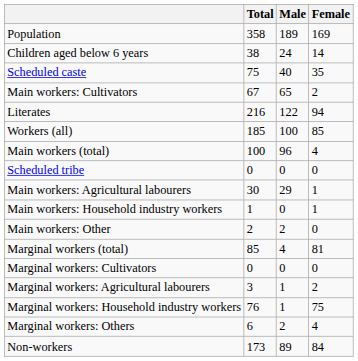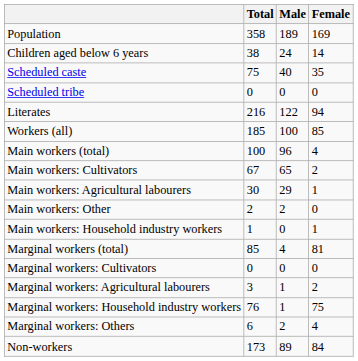 <table class="wikitable sortable">
 <tr>
 <th></th>
 <th>Total</th>
 <th>Male</th>
 <th>Female</th>
 </tr>
 <tr>
 <td>Population</td>
 <td>358</td>
 <td>189</td>
 <td>169</td>
 </tr>
 <tr>
 <td>Children aged below 6 years</td>
 <td>38</td>
 <td>24</td>
 <td>14</td>
 </tr>
 <tr>
 <td><a href='#'>Scheduled caste</a></td>
 <td>75</td>
 <td>40</td>
 <td>35</td>
 </tr>
 <tr>
-<td>Main workers: Cultivators</td>
-<td>67</td>
-<td>65</td>
-<td>2</td>
+<td><a href='#'>Scheduled tribe</a></td>
+<td>0</td>
+<td>0</td>
+<td>0</td>
 </tr>
 <tr>
 <td>Literates</td>
 <td>216</td>
 <td>122</td>
 <td>94</td>
 </tr>
 <tr>
 <td>Workers (all)</td>
 <td>185</td>
 <td>100</td>
 <td>85</td>
 </tr>
 <tr>
 <td>Main workers (total)</td>
 <td>100</td>
 <td>96</td>
 <td>4</td>
 </tr>
 <tr>
-<td><a href='#'>Scheduled tribe</a></td>
-<td>0</td>
-<td>0</td>
-<td>0</td>
+<td>Main workers: Cultivators</td>
+<td>67</td>
+<td>65</td>
+<td>2</td>
 </tr>
 <tr>
 <td>Main workers: Agricultural labourers</td>
 <td>30</td>
 <td>29</td>
 <td>1</td>
 </tr>
 <tr>
+<td>Main workers: Other</td>
+<td>2</td>
+<td>2</td>
+<td>0</td>
+</tr>
+<tr>
 <td>Main workers: Household industry workers</td>
 <td>1</td>
 <td>0</td>
 <td>1</td>
-</tr>
-<tr>
-<td>Main workers: Other</td>
-<td>2</td>
-<td>2</td>
-<td>0</td>
 </tr>
 <tr>
 <td>Marginal workers (total)</td>
 <td>85</td>
 <td>4</td>
 <td>81</td>
 </tr>
 <tr>
 <td>Marginal workers: Cultivators</td>
 <td>0</td>
 <td>0</td>
 <td>0</td>
 </tr>
 <tr>
 <td>Marginal workers: Agricultural labourers</td>
 <td>3</td>
 <td>1</td>
 <td>2</td>
 </tr>
 <tr>
 <td>Marginal workers: Household industry workers</td>
 <td>76</td>
 <td>1</td>
 <td>75</td>
 </tr>
 <tr>
 <td>Marginal workers: Others</td>
 <td>6</td>
 <td>2</td>
 <td>4</td>
 </tr>
 <tr>
 <td>Non-workers</td>
 <td>173</td>
 <td>89</td>
 <td>84</td>
 </tr>
 </table>
